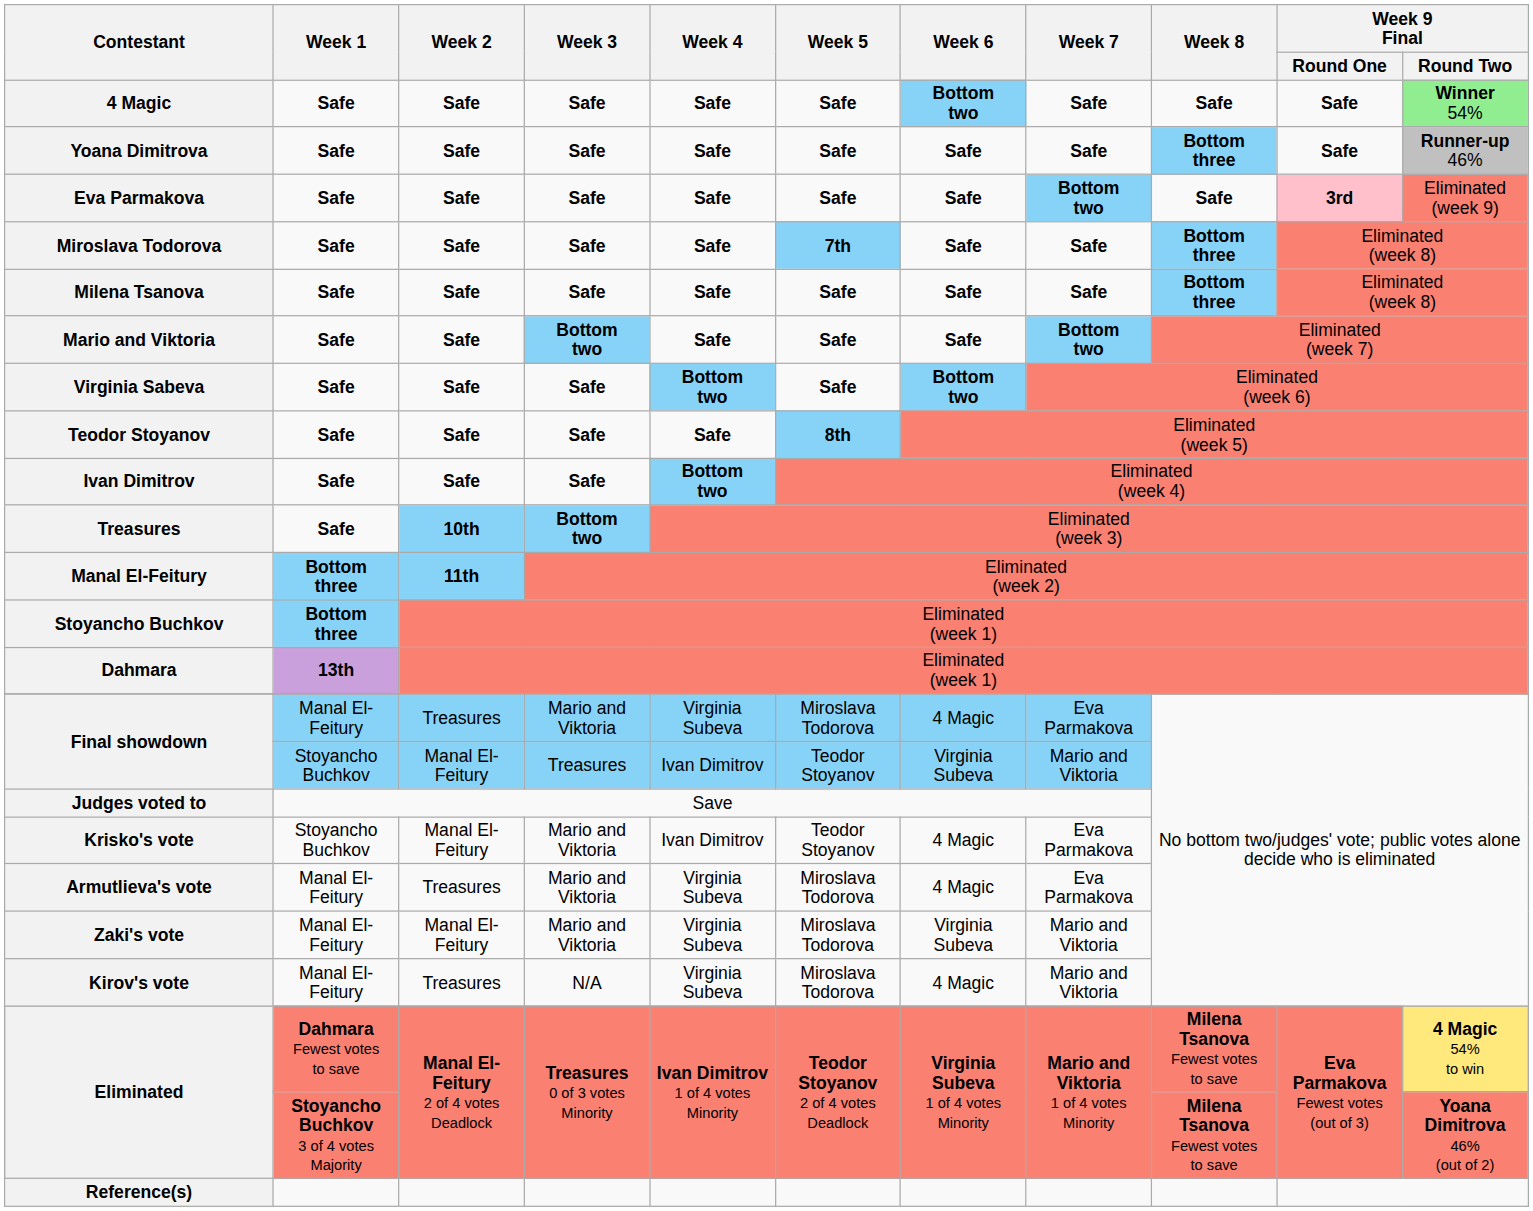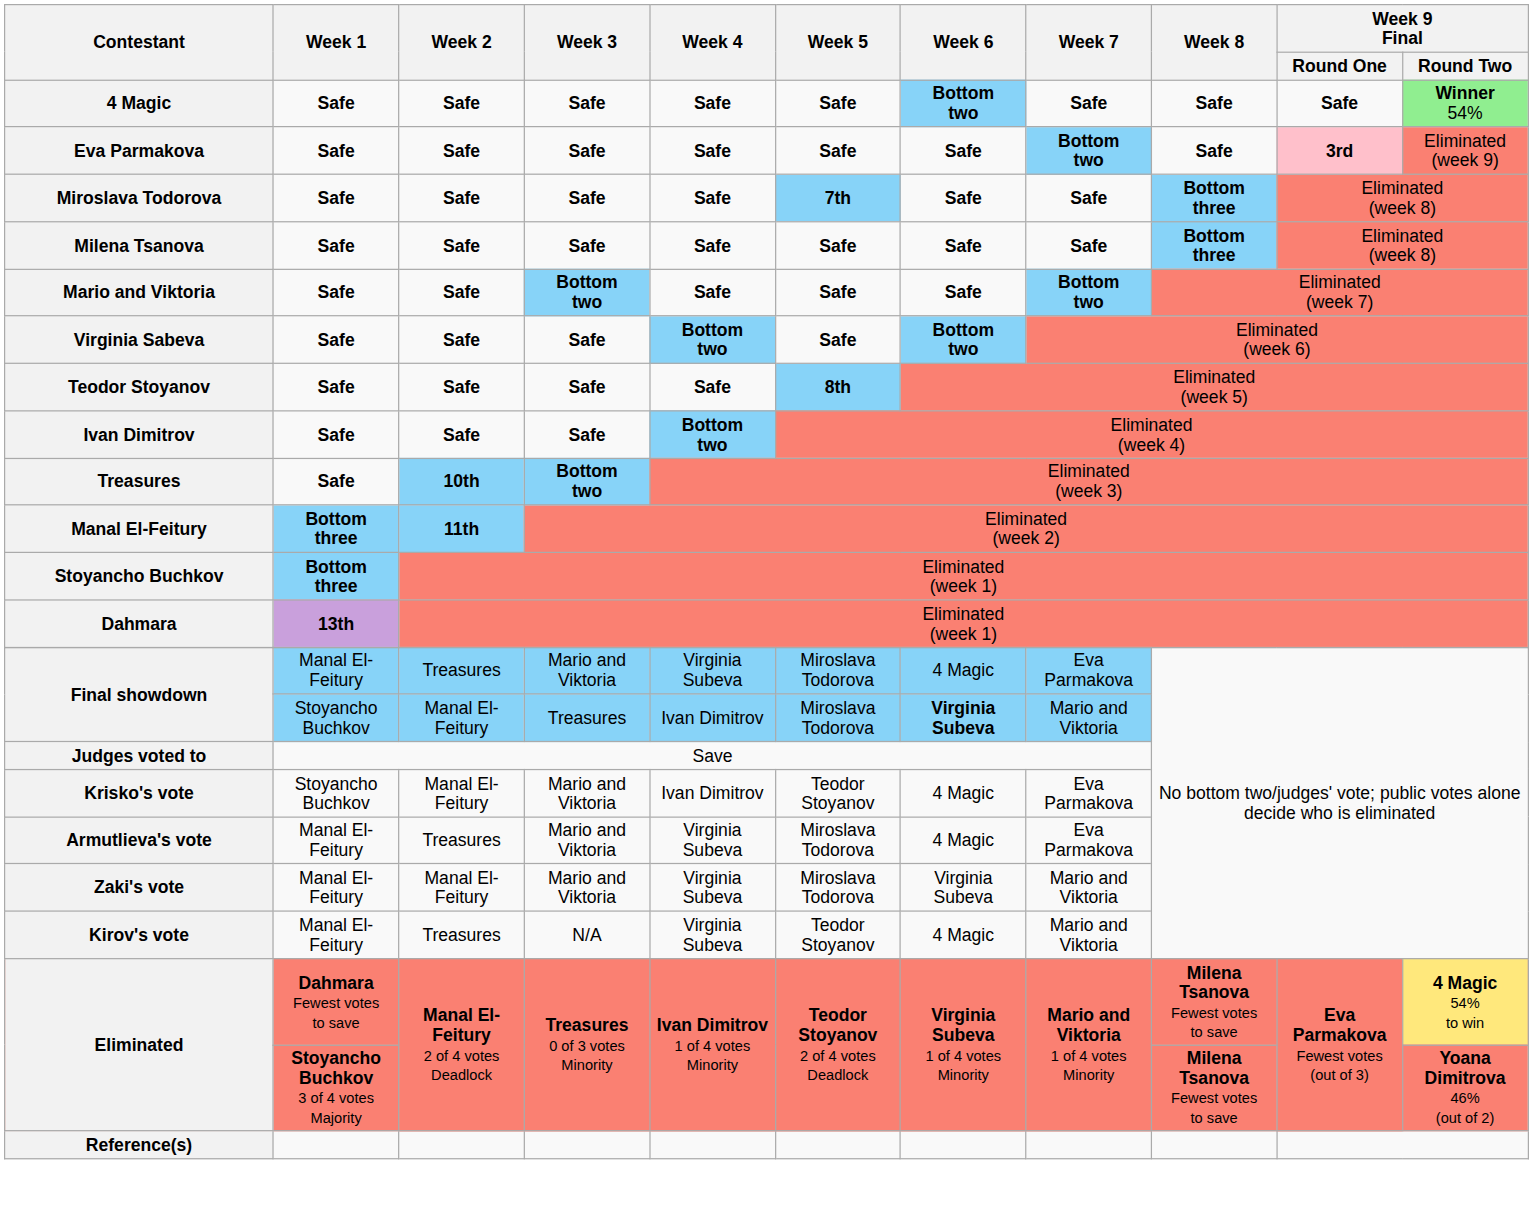 <table class="wikitable" style="text-align:center; font-size:90%">
 <tr>
 <th style="width:15%" rowspan="2" scope="col">Contestant</th>
 <th style="width:7%" rowspan="2" scope="col">Week 1</th>
 <th style="width:7%" rowspan="2" scope="col">Week 2</th>
 <th style="width:7%" rowspan="2" scope="col">Week 3</th>
 <th style="width:7%" rowspan="2" scope="col">Week 4</th>
 <th style="width:7%" rowspan="2" scope="col">Week 5</th>
 <th style="width:7%" rowspan="2" scope="col">Week 6</th>
 <th style="width:7%" rowspan="2" scope="col">Week 7</th>
 <th style="width:7%" rowspan="2" scope="col">Week 8</th>
 <th colspan="2">Week 9<br>Final</th>
 </tr>
 <tr>
 <th style="width:7%">Round One</th>
 <th style="width:7%">Round Two</th>
 </tr>
 <tr>
 <th scope="row">4 Magic</th>
 <td><strong>Safe</strong></td>
 <td><strong>Safe</strong></td>
 <td><strong>Safe</strong></td>
 <td><strong>Safe</strong></td>
 <td><strong>Safe</strong></td>
 <td style="background:#87D3F8"><strong>Bottom<br>two</strong></td>
 <td><strong>Safe</strong></td>
 <td><strong>Safe</strong></td>
 <td><strong>Safe</strong></td>
 <td bgcolor=lightgreen><strong>Winner</strong><br>54%</td>
-</tr>
-<tr>
-<th scope="row">Yoana Dimitrova</th>
-<td><strong>Safe</strong></td>
-<td><strong>Safe</strong></td>
-<td><strong>Safe</strong></td>
-<td><strong>Safe</strong></td>
-<td><strong>Safe</strong></td>
-<td><strong>Safe</strong></td>
-<td><strong>Safe</strong></td>
-<td style="background:#87D3F8"><strong>Bottom<br>three</strong></td>
-<td><strong>Safe</strong></td>
-<td bgcolor=silver><strong>Runner-up</strong><br>46%</td>
 </tr>
 <tr>
 <th scope="row">Eva Parmakova</th>
 <td><strong>Safe</strong></td>
 <td><strong>Safe</strong></td>
 <td><strong>Safe</strong></td>
 <td><strong>Safe</strong></td>
 <td><strong>Safe</strong></td>
 <td><strong>Safe</strong></td>
 <td style="background:#87D3F8"><strong>Bottom<br>two</strong></td>
 <td><strong>Safe</strong></td>
 <td bgcolor=pink><strong>3rd</strong></td>
 <td style="background:salmon">Eliminated<br>(week 9)</td>
 </tr>
 <tr>
 <th scope="row">Miroslava Todorova</th>
 <td><strong>Safe</strong></td>
 <td><strong>Safe</strong></td>
 <td><strong>Safe</strong></td>
 <td><strong>Safe</strong></td>
 <td style="background:#87D3F8"><strong>7th</strong></td>
 <td><strong>Safe</strong></td>
 <td><strong>Safe</strong></td>
 <td style="background:#87D3F8"><strong>Bottom<br>three</strong></td>
 <td colspan="2" style="background:salmon">Eliminated<br>(week 8)</td>
 </tr>
 <tr>
 <th scope="row">Milena Tsanova</th>
 <td><strong>Safe</strong></td>
 <td><strong>Safe</strong></td>
 <td><strong>Safe</strong></td>
 <td><strong>Safe</strong></td>
 <td><strong>Safe</strong></td>
 <td><strong>Safe</strong></td>
 <td><strong>Safe</strong></td>
 <td style="background:#87D3F8"><strong>Bottom<br>three</strong></td>
 <td colspan="2" style="background:salmon">Eliminated<br>(week 8)</td>
 </tr>
 <tr>
 <th scope="row">Mario and Viktoria</th>
 <td><strong>Safe</strong></td>
 <td><strong>Safe</strong></td>
 <td style="background:#87D3F8"><strong>Bottom<br>two</strong></td>
 <td><strong>Safe</strong></td>
 <td><strong>Safe</strong></td>
 <td><strong>Safe</strong></td>
 <td style="background:#87D3F8"><strong>Bottom<br>two</strong></td>
 <td colspan="3" style="background:salmon">Eliminated<br>(week 7)</td>
 </tr>
 <tr>
 <th scope="row">Virginia Sabeva</th>
 <td><strong>Safe</strong></td>
 <td><strong>Safe</strong></td>
 <td><strong>Safe</strong></td>
 <td style="background:#87D3F8"><strong>Bottom<br>two</strong></td>
 <td><strong>Safe</strong></td>
 <td style="background:#87D3F8"><strong>Bottom<br>two</strong></td>
 <td colspan="4" style="background:salmon">Eliminated<br>(week 6)</td>
 </tr>
 <tr>
 <th scope="row">Teodor Stoyanov</th>
 <td><strong>Safe</strong></td>
 <td><strong>Safe</strong></td>
 <td><strong>Safe</strong></td>
 <td><strong>Safe</strong></td>
 <td style="background:#87D3F8"><strong>8th</strong></td>
 <td colspan="5" style="background:salmon">Eliminated<br>(week 5)</td>
 </tr>
 <tr>
 <th scope="row">Ivan Dimitrov</th>
 <td><strong>Safe</strong></td>
 <td><strong>Safe</strong></td>
 <td><strong>Safe</strong></td>
 <td style="background:#87D3F8"><strong>Bottom<br>two</strong></td>
 <td colspan="6" style="background:salmon">Eliminated<br>(week 4)</td>
 </tr>
 <tr>
 <th scope="row">Treasures</th>
 <td><strong>Safe</strong></td>
 <td style="background:#87D3F8"><strong>10th</strong></td>
 <td style="background:#87D3F8"><strong>Bottom<br>two</strong></td>
 <td colspan="7" style="background:salmon">Eliminated<br>(week 3)</td>
 </tr>
 <tr>
 <th scope="row">Manal El-Feitury</th>
 <td style="background:#87D3F8"><strong>Bottom<br>three</strong></td>
 <td style="background:#87D3F8"><strong>11th</strong></td>
 <td colspan="8" style="background:salmon">Eliminated<br>(week 2)</td>
 </tr>
 <tr>
 <th scope="row">Stoyancho Buchkov</th>
 <td style="background:#87D3F8"><strong>Bottom<br>three</strong></td>
 <td colspan="9" style="background:salmon">Eliminated<br>(week 1)</td>
 </tr>
 <tr>
 <th scope="row">Dahmara</th>
 <td style="background:#C9A0DC"><strong>13th</strong></td>
 <td colspan="9" style="background:salmon">Eliminated<br>(week 1)</td>
 </tr>
 <tr>
 </tr>
 <tr>
 <th rowspan="2"><strong>Final showdown</strong></th>
 <td style="background:#87D3F8">Manal El-Feitury</td>
 <td style="background:#87D3F8">Treasures</td>
 <td style="background:#87D3F8">Mario and Viktoria</td>
 <td style="background:#87D3F8">Virginia Subeva</td>
 <td style="background:#87D3F8">Miroslava Todorova</td>
 <td style="background:#87D3F8">4 Magic</td>
 <td style="background:#87D3F8">Eva Parmakova</td>
 <td rowspan="7" colspan="3">No bottom two/judges' vote; public votes alone decide who is eliminated</td>
 </tr>
 <tr>
 <td style="background:#87D3F8">Stoyancho Buchkov</td>
 <td style="background:#87D3F8">Manal El-Feitury</td>
 <td style="background:#87D3F8">Treasures</td>
 <td style="background:#87D3F8">Ivan Dimitrov</td>
-<td style="background:#87D3F8">Teodor Stoyanov</td>
-<td style="background:#87D3F8">Virginia Subeva</td>
+<td style="background:#87D3F8">Miroslava Todorova</td>
+<td style="background:#87D3F8"><strong>Virginia Subeva</strong></td>
 <td style="background:#87D3F8">Mario and Viktoria</td>
 </tr>
 <tr>
 <th scope="row">Judges voted to</th>
 <td colspan="7">Save</td>
 </tr>
 <tr>
 <th scope="row">Krisko's vote</th>
 <td>Stoyancho Buchkov</td>
 <td>Manal El-Feitury</td>
 <td>Mario and Viktoria</td>
 <td>Ivan Dimitrov</td>
 <td>Teodor Stoyanov</td>
 <td>4 Magic</td>
 <td>Eva Parmakova</td>
 </tr>
 <tr>
 <th scope="row">Armutlieva's vote</th>
 <td>Manal El-Feitury</td>
 <td>Treasures</td>
 <td>Mario and Viktoria</td>
 <td>Virginia Subeva</td>
 <td>Miroslava Todorova</td>
 <td>4 Magic</td>
 <td>Eva Parmakova</td>
 </tr>
 <tr>
 <th scope="row">Zaki's vote</th>
 <td>Manal El-Feitury</td>
 <td>Manal El-Feitury</td>
 <td>Mario and Viktoria</td>
 <td>Virginia Subeva</td>
 <td>Miroslava Todorova</td>
 <td>Virginia Subeva</td>
 <td>Mario and Viktoria</td>
 </tr>
 <tr>
 <th scope="row">Kirov's vote</th>
 <td>Manal El-Feitury</td>
 <td>Treasures</td>
 <td>N/A</td>
 <td>Virginia Subeva</td>
-<td>Miroslava Todorova</td>
+<td>Teodor Stoyanov</td>
 <td>4 Magic</td>
 <td>Mario and Viktoria</td>
 </tr>
 <tr style="background:#FA8072;">
 <th scope="row" rowspan="2">Eliminated</th>
 <td style="background:#FA8072"><strong>Dahmara</strong><br><small>Fewest votes<br>to save</small></td>
 <td rowspan=2 style="background:#FA8072"><strong>Manal El-Feitury</strong><br><small>2 of 4 votes<br>Deadlock</small></td>
 <td rowspan=2 style="background:#FA8072"><strong>Treasures</strong><br><small>0 of 3 votes<br>Minority</small></td>
 <td rowspan=2 style="background:#FA8072"><strong>Ivan Dimitrov</strong><br><small>1 of 4 votes<br>Minority</small></td>
 <td rowspan=2 style="background:#FA8072"><strong>Teodor Stoyanov </strong><br><small>2 of 4 votes<br>Deadlock</small></td>
 <td rowspan=2 style="background:#FA8072"><strong>Virginia Subeva</strong><br><small>1 of 4 votes<br>Minority</small></td>
 <td rowspan=2 style="background:#FA8072"><strong>Mario and Viktoria</strong><br><small>1 of 4 votes<br>Minority</small></td>
 <td style="background:#FA8072"><strong>Milena Tsanova</strong><br><small>Fewest votes<br>to save</small></td>
 <td rowspan=2 style="background:#FA8072"><strong>Eva Parmakova</strong><br><small>Fewest votes<br>(out of 3)</small></td>
 <td style="background:#FFE87C;"><strong>4 Magic</strong><br><small>54%<br>to win</small></td>
 </tr>
 <tr>
 <td style="background:#FA8072"><strong>Stoyancho Buchkov</strong><br><small>3 of 4 votes<br>Majority</small></td>
 <td style="background:#FA8072"><strong>Milena Tsanova</strong><br><small>Fewest votes<br>to save</small></td>
 <td style="width:7%; background:#FA8072"><strong>Yoana Dimitrova</strong><br><small>46%<br>(out of 2)</small></td>
 </tr>
 <tr>
 <th>Reference(s)</th>
 <td></td>
 <td></td>
 <td></td>
 <td></td>
 <td></td>
 <td></td>
 <td></td>
 <td></td>
 <td colspan="2"></td>
 </tr>
 </table>
